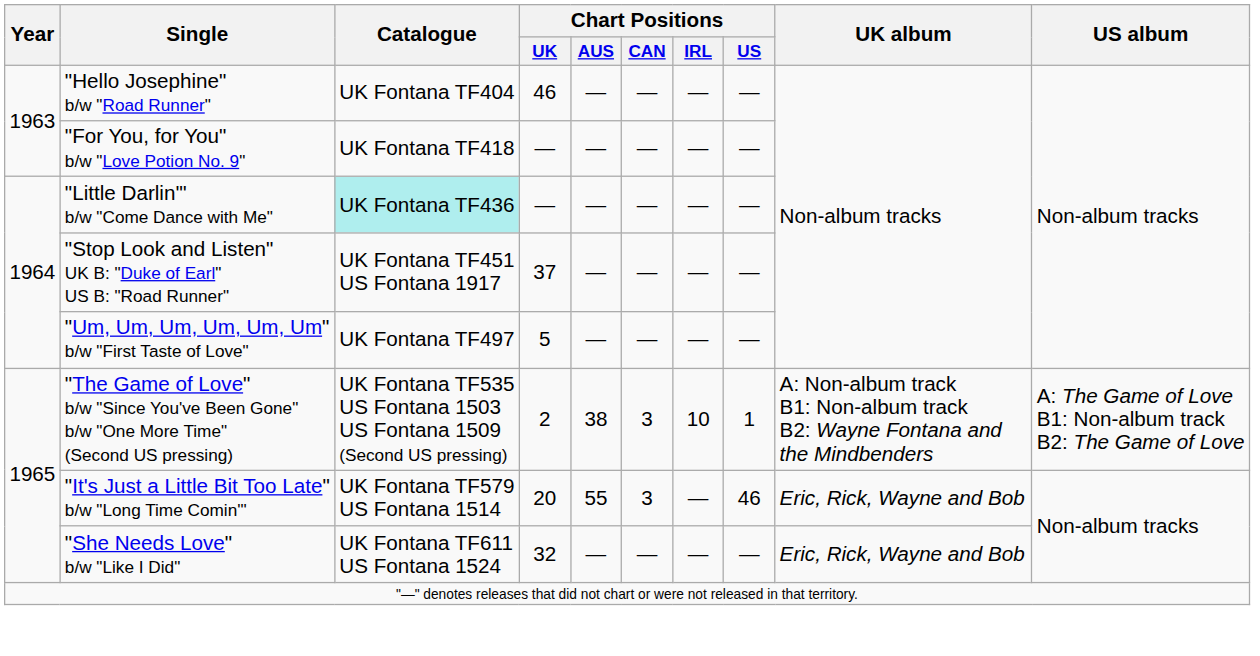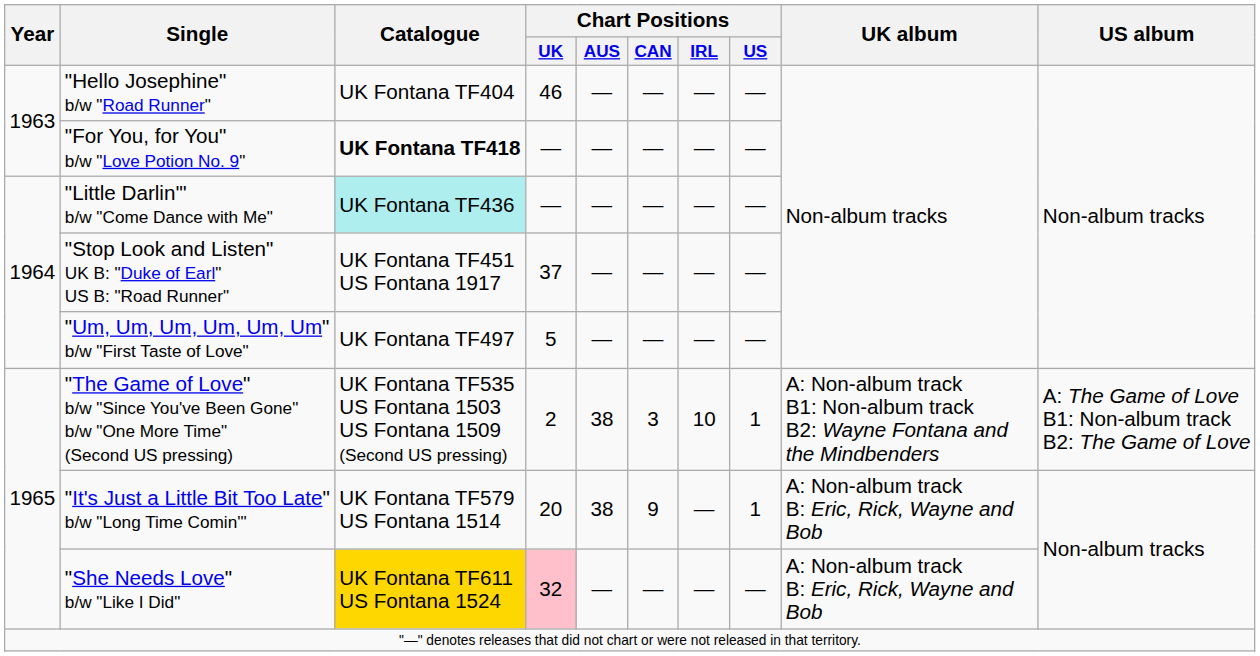 <table class="wikitable">
 <tr>
 <th rowspan="2">Year</th>
 <th rowspan="2">Single</th>
 <th rowspan="2">Catalogue</th>
 <th colspan="5">Chart Positions</th>
 <th rowspan="2" style="width:12em;">UK album</th>
 <th rowspan="2">US album</th>
 </tr>
 <tr style="font-size:smaller;">
 <th style="width:2.5em;"><a href='#'>UK</a><br></th>
 <th style="width:2.5em;"><a href='#'>AUS</a><br></th>
 <th style="width:2.5em;"><a href='#'>CAN</a><br></th>
 <th style="width:2.5em;"><a href='#'>IRL</a><br></th>
 <th style="width:2.5em;"><a href='#'>US</a><br></th>
 </tr>
 <tr>
 <td rowspan="2">1963</td>
 <td>"Hello Josephine" <br><small>b/w "<a href='#'>Road Runner</a>"</small></td>
 <td>UK Fontana TF404</td>
 <td align="center">46</td>
 <td align="center">—</td>
 <td align="center">—</td>
 <td align="center">—</td>
 <td align="center">—</td>
 <td align="left" rowspan="5">Non-album tracks</td>
 <td align="left" rowspan="5">Non-album tracks</td>
 </tr>
 <tr>
 <td>"For You, for You"<br><small>b/w "<a href='#'>Love Potion No. 9</a>"</small></td>
-<td>UK Fontana TF418</td>
+<td><strong>UK Fontana TF418</strong></td>
 <td align="center">—</td>
 <td align="center">—</td>
 <td align="center">—</td>
 <td align="center">—</td>
 <td align="center">—</td>
 </tr>
 <tr>
 <td rowspan="3">1964</td>
 <td>"Little Darlin'"<br><small>b/w "Come Dance with Me"</small></td>
 <td style="background: paleturquoise;">UK Fontana TF436</td>
 <td align="center">—</td>
 <td align="center">—</td>
 <td align="center">—</td>
 <td align="center">—</td>
 <td align="center">—</td>
 </tr>
 <tr>
 <td>"Stop Look and Listen" <br><small>UK B: "<a href='#'>Duke of Earl</a>"<br>US B: "Road Runner"</small></td>
 <td>UK Fontana TF451<br>US Fontana 1917</td>
 <td align="center">37</td>
 <td align="center">—</td>
 <td align="center">—</td>
 <td align="center">—</td>
 <td align="center">—</td>
 </tr>
 <tr>
 <td>"<a href='#'>Um, Um, Um, Um, Um, Um</a>" <br><small>b/w "First Taste of Love"</small></td>
 <td>UK Fontana TF497</td>
 <td align="center">5</td>
 <td align="center">—</td>
 <td align="center">—</td>
 <td align="center">—</td>
 <td align="center">—</td>
 </tr>
 <tr>
 <td rowspan="3">1965</td>
 <td>"<a href='#'>The Game of Love</a>" <br><small>b/w "Since You've Been Gone"<br>b/w "One More Time"<br>(Second US pressing)</small></td>
 <td>UK Fontana TF535<br>US Fontana 1503<br>US Fontana 1509 <br><small>(Second US pressing)</small></td>
 <td align="center">2</td>
 <td align="center">38</td>
 <td align="center">3</td>
 <td align="center">10</td>
 <td align="center">1</td>
 <td align="left">A: Non-album track<br>B1: Non-album track<br>B2: <em>Wayne Fontana and the Mindbenders</em></td>
 <td align="left">A: <em>The Game of Love</em><br>B1: Non-album track<br>B2: <em>The Game of Love</em></td>
 </tr>
 <tr>
 <td>"<a href='#'>It's Just a Little Bit Too Late</a>" <br><small>b/w "Long Time Comin'"</small></td>
 <td>UK Fontana TF579<br>US Fontana 1514</td>
 <td align="center">20</td>
-<td align="center">55</td>
-<td align="center">3</td>
+<td align="center">38</td>
+<td align="center">9</td>
 <td align="center">—</td>
-<td align="center">46</td>
-<td align="left"><em>Eric, Rick, Wayne and Bob</em></td>
+<td align="center">1</td>
+<td align="left">A: Non-album track<br>B: <em>Eric, Rick, Wayne and Bob</em></td>
 <td align="left" rowspan="2">Non-album tracks</td>
 </tr>
 <tr>
 <td>"<a href='#'>She Needs Love</a>" <br><small>b/w "Like I Did"</small></td>
-<td>UK Fontana TF611<br>US Fontana 1524</td>
-<td align="center">32</td>
+<td style="background: gold;">UK Fontana TF611<br>US Fontana 1524</td>
+<td align="center" style="background: pink;">32</td>
 <td align="center">—</td>
 <td align="center">—</td>
 <td align="center">—</td>
 <td align="center">—</td>
-<td align="left"><em>Eric, Rick, Wayne and Bob</em></td>
+<td align="left">A: Non-album track<br>B: <em>Eric, Rick, Wayne and Bob</em></td>
 </tr>
 <tr>
 <td align="center" colspan="10" style="font-size:8pt">"—" denotes releases that did not chart or were not released in that territory.</td>
 </tr>
 </table>
